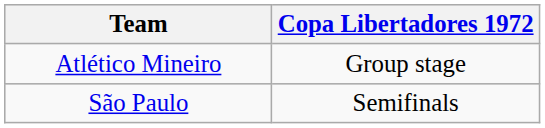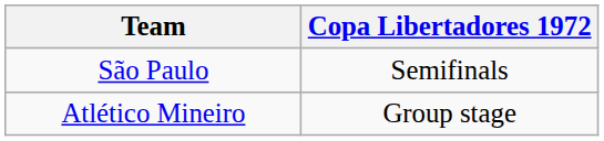 <table class="wikitable">
 <tr>
 <th width= 50%>Team</th>
 <th width= 50%><a href='#'>Copa Libertadores 1972</a></th>
 </tr>
 <tr align="center">
+<td><a href='#'>São Paulo</a></td>
+<td>Semifinals</td>
+</tr>
+<tr align="center">
 <td><a href='#'>Atlético Mineiro</a></td>
 <td>Group stage</td>
 </tr>
-<tr align="center">
-<td><a href='#'>São Paulo</a></td>
-<td>Semifinals</td>
-</tr>
 </table>
